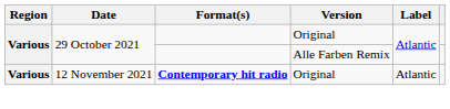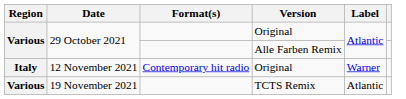 <table class="wikitable plainrowheaders">
 <tr>
 <th scope="col">Region</th>
 <th scope="col">Date</th>
 <th scope="col">Format(s)</th>
 <th scope="col">Version</th>
 <th scope="col">Label</th>
 <th scope="col"></th>
 </tr>
 <tr>
 <th scope="row" rowspan="2">Various</th>
 <td rowspan="2">29 October 2021</td>
 <td></td>
 <td>Original</td>
 <td rowspan="2"><a href='#'>Atlantic</a></td>
 <td></td>
 </tr>
 <tr>
 <td></td>
 <td>Alle Farben Remix</td>
 <td></td>
 </tr>
 <tr>
+<th scope="row">Italy</th>
+<td>12 November 2021</td>
+<td><a href='#'>Contemporary hit radio</a></td>
+<td>Original</td>
+<td><a href='#'>Warner</a></td>
+<td></td>
+</tr>
+<tr>
 <th scope="row">Various</th>
-<td>12 November 2021</td>
-<td><strong><a href='#'>Contemporary hit radio</a></strong></td>
-<td>Original</td>
+<td>19 November 2021</td>
+<td></td>
+<td>TCTS Remix</td>
 <td>Atlantic</td>
 <td></td>
 </tr>
 </table>
